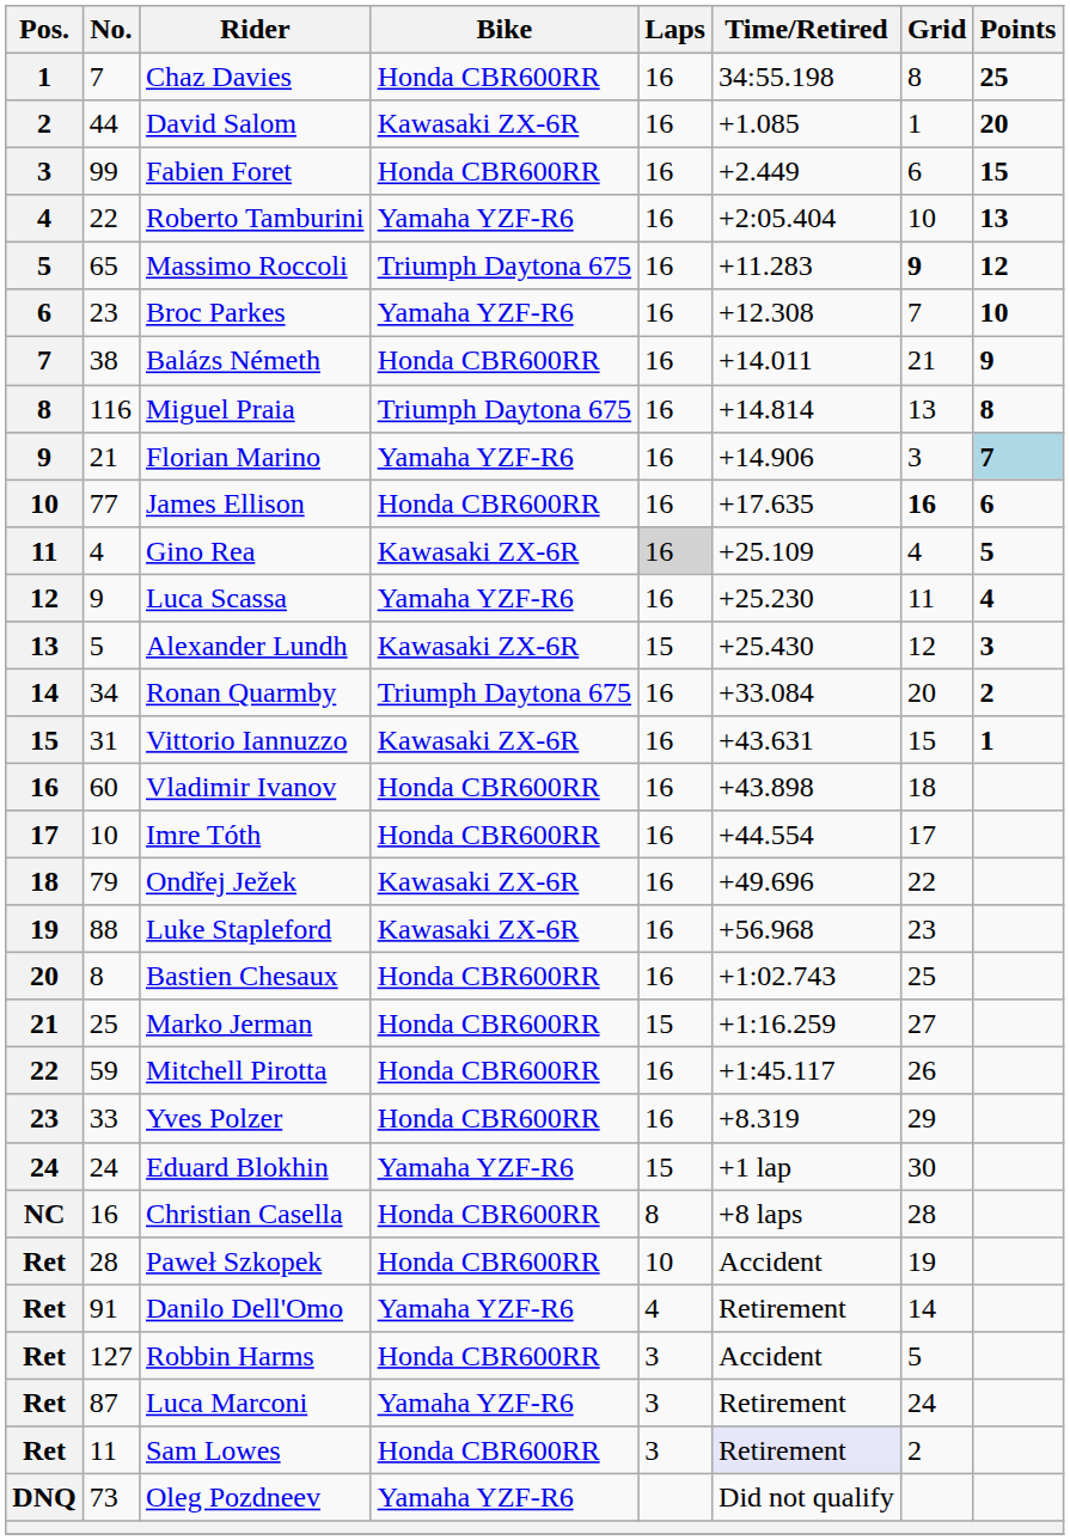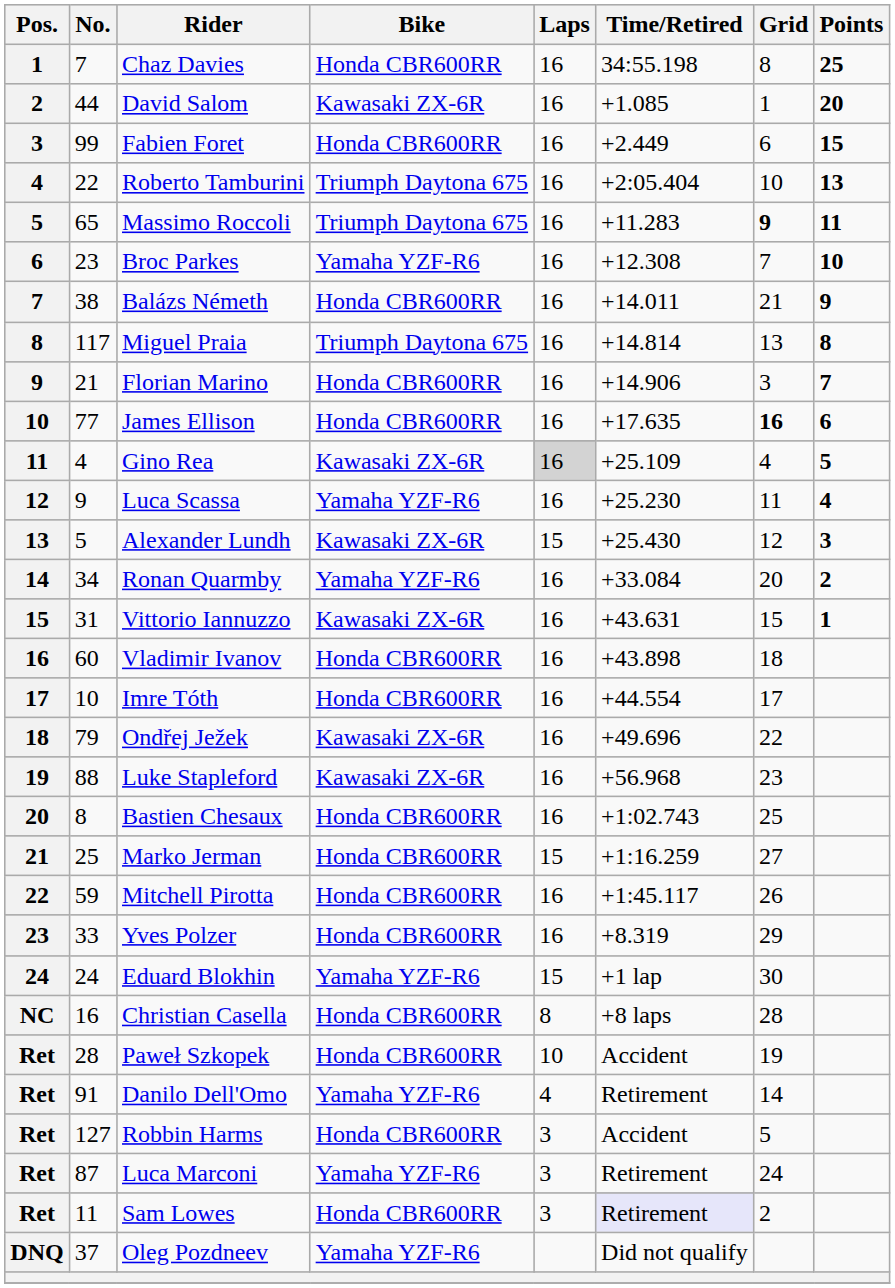 <table class="wikitable" style="font-size: 95%;">
 <tr>
 <th>Pos.</th>
 <th>No.</th>
 <th>Rider</th>
 <th>Bike</th>
 <th>Laps</th>
 <th>Time/Retired</th>
 <th>Grid</th>
 <th>Points</th>
 </tr>
 <tr>
 <th>1</th>
 <td>7</td>
 <td> <a href='#'>Chaz Davies</a></td>
 <td><a href='#'>Honda CBR600RR</a></td>
 <td>16</td>
 <td>34:55.198</td>
 <td>8</td>
 <td><strong>25</strong></td>
 </tr>
 <tr>
 <th>2</th>
 <td>44</td>
 <td> <a href='#'>David Salom</a></td>
 <td><a href='#'>Kawasaki ZX-6R</a></td>
 <td>16</td>
 <td>+1.085</td>
 <td>1</td>
 <td><strong>20</strong></td>
 </tr>
 <tr>
 <th>3</th>
 <td>99</td>
 <td> <a href='#'>Fabien Foret</a></td>
 <td><a href='#'>Honda CBR600RR</a></td>
 <td>16</td>
 <td>+2.449</td>
 <td>6</td>
 <td><strong>15</strong></td>
 </tr>
 <tr>
 <th>4</th>
 <td>22</td>
 <td> <a href='#'>Roberto Tamburini</a></td>
-<td><a href='#'>Yamaha YZF-R6</a></td>
+<td><a href='#'>Triumph Daytona 675</a></td>
 <td>16</td>
 <td>+2:05.404</td>
 <td>10</td>
 <td><strong>13</strong></td>
 </tr>
 <tr>
 <th>5</th>
 <td>65</td>
 <td> <a href='#'>Massimo Roccoli</a></td>
 <td><a href='#'>Triumph Daytona 675</a></td>
 <td>16</td>
 <td>+11.283</td>
 <td><strong>9</strong></td>
-<td><strong>12</strong></td>
+<td><strong>11</strong></td>
 </tr>
 <tr>
 <th>6</th>
 <td>23</td>
 <td> <a href='#'>Broc Parkes</a></td>
 <td><a href='#'>Yamaha YZF-R6</a></td>
 <td>16</td>
 <td>+12.308</td>
 <td>7</td>
 <td><strong>10</strong></td>
 </tr>
 <tr>
 <th>7</th>
 <td>38</td>
 <td> <a href='#'>Balázs Németh</a></td>
 <td><a href='#'>Honda CBR600RR</a></td>
 <td>16</td>
 <td>+14.011</td>
 <td>21</td>
 <td><strong>9</strong></td>
 </tr>
 <tr>
 <th>8</th>
-<td>116</td>
+<td>117</td>
 <td> <a href='#'>Miguel Praia</a></td>
 <td><a href='#'>Triumph Daytona 675</a></td>
 <td>16</td>
 <td>+14.814</td>
 <td>13</td>
 <td><strong>8</strong></td>
 </tr>
 <tr>
 <th>9</th>
 <td>21</td>
 <td> <a href='#'>Florian Marino</a></td>
-<td><a href='#'>Yamaha YZF-R6</a></td>
+<td><a href='#'>Honda CBR600RR</a></td>
 <td>16</td>
 <td>+14.906</td>
 <td>3</td>
-<td style="background: lightblue;"><strong>7</strong></td>
+<td><strong>7</strong></td>
 </tr>
 <tr>
 <th>10</th>
 <td>77</td>
 <td> <a href='#'>James Ellison</a></td>
 <td><a href='#'>Honda CBR600RR</a></td>
 <td>16</td>
 <td>+17.635</td>
 <td><strong>16</strong></td>
 <td><strong>6</strong></td>
 </tr>
 <tr>
 <th>11</th>
 <td>4</td>
 <td> <a href='#'>Gino Rea</a></td>
 <td><a href='#'>Kawasaki ZX-6R</a></td>
 <td style="background: lightgrey;">16</td>
 <td>+25.109</td>
 <td>4</td>
 <td><strong>5</strong></td>
 </tr>
 <tr>
 <th>12</th>
 <td>9</td>
 <td> <a href='#'>Luca Scassa</a></td>
 <td><a href='#'>Yamaha YZF-R6</a></td>
 <td>16</td>
 <td>+25.230</td>
 <td>11</td>
 <td><strong>4</strong></td>
 </tr>
 <tr>
 <th>13</th>
 <td>5</td>
 <td> <a href='#'>Alexander Lundh</a></td>
 <td><a href='#'>Kawasaki ZX-6R</a></td>
 <td>15</td>
 <td>+25.430</td>
 <td>12</td>
 <td><strong>3</strong></td>
 </tr>
 <tr>
 <th>14</th>
 <td>34</td>
 <td> <a href='#'>Ronan Quarmby</a></td>
-<td><a href='#'>Triumph Daytona 675</a></td>
+<td><a href='#'>Yamaha YZF-R6</a></td>
 <td>16</td>
 <td>+33.084</td>
 <td>20</td>
 <td><strong>2</strong></td>
 </tr>
 <tr>
 <th>15</th>
 <td>31</td>
 <td> <a href='#'>Vittorio Iannuzzo</a></td>
 <td><a href='#'>Kawasaki ZX-6R</a></td>
 <td>16</td>
 <td>+43.631</td>
 <td>15</td>
 <td><strong>1</strong></td>
 </tr>
 <tr>
 <th>16</th>
 <td>60</td>
 <td> <a href='#'>Vladimir Ivanov</a></td>
 <td><a href='#'>Honda CBR600RR</a></td>
 <td>16</td>
 <td>+43.898</td>
 <td>18</td>
 <td></td>
 </tr>
 <tr>
 <th>17</th>
 <td>10</td>
 <td> <a href='#'>Imre Tóth</a></td>
 <td><a href='#'>Honda CBR600RR</a></td>
 <td>16</td>
 <td>+44.554</td>
 <td>17</td>
 <td></td>
 </tr>
 <tr>
 <th>18</th>
 <td>79</td>
 <td> <a href='#'>Ondřej Ježek</a></td>
 <td><a href='#'>Kawasaki ZX-6R</a></td>
 <td>16</td>
 <td>+49.696</td>
 <td>22</td>
 <td></td>
 </tr>
 <tr>
 <th>19</th>
 <td>88</td>
 <td> <a href='#'>Luke Stapleford</a></td>
 <td><a href='#'>Kawasaki ZX-6R</a></td>
 <td>16</td>
 <td>+56.968</td>
 <td>23</td>
 <td></td>
 </tr>
 <tr>
 <th>20</th>
 <td>8</td>
 <td> <a href='#'>Bastien Chesaux</a></td>
 <td><a href='#'>Honda CBR600RR</a></td>
 <td>16</td>
 <td>+1:02.743</td>
 <td>25</td>
 <td></td>
 </tr>
 <tr>
 <th>21</th>
 <td>25</td>
 <td> <a href='#'>Marko Jerman</a></td>
 <td><a href='#'>Honda CBR600RR</a></td>
 <td>15</td>
 <td>+1:16.259</td>
 <td>27</td>
 <td></td>
 </tr>
 <tr>
 <th>22</th>
 <td>59</td>
 <td> <a href='#'>Mitchell Pirotta</a></td>
 <td><a href='#'>Honda CBR600RR</a></td>
 <td>16</td>
 <td>+1:45.117</td>
 <td>26</td>
 <td></td>
 </tr>
 <tr>
 <th>23</th>
 <td>33</td>
 <td> <a href='#'>Yves Polzer</a></td>
 <td><a href='#'>Honda CBR600RR</a></td>
 <td>16</td>
 <td>+8.319</td>
 <td>29</td>
 <td></td>
 </tr>
 <tr>
 <th>24</th>
 <td>24</td>
 <td> <a href='#'>Eduard Blokhin</a></td>
 <td><a href='#'>Yamaha YZF-R6</a></td>
 <td>15</td>
 <td>+1 lap</td>
 <td>30</td>
 <td></td>
 </tr>
 <tr>
 <th>NC</th>
 <td>16</td>
 <td> <a href='#'>Christian Casella</a></td>
 <td><a href='#'>Honda CBR600RR</a></td>
 <td>8</td>
 <td>+8 laps</td>
 <td>28</td>
 <td></td>
 </tr>
 <tr>
 <th>Ret</th>
 <td>28</td>
 <td> <a href='#'>Paweł Szkopek</a></td>
 <td><a href='#'>Honda CBR600RR</a></td>
 <td>10</td>
 <td>Accident</td>
 <td>19</td>
 <td></td>
 </tr>
 <tr>
 <th>Ret</th>
 <td>91</td>
 <td> <a href='#'>Danilo Dell'Omo</a></td>
 <td><a href='#'>Yamaha YZF-R6</a></td>
 <td>4</td>
 <td>Retirement</td>
 <td>14</td>
 <td></td>
 </tr>
 <tr>
 <th>Ret</th>
 <td>127</td>
 <td> <a href='#'>Robbin Harms</a></td>
 <td><a href='#'>Honda CBR600RR</a></td>
 <td>3</td>
 <td>Accident</td>
 <td>5</td>
 <td></td>
 </tr>
 <tr>
 <th>Ret</th>
 <td>87</td>
 <td> <a href='#'>Luca Marconi</a></td>
 <td><a href='#'>Yamaha YZF-R6</a></td>
 <td>3</td>
 <td>Retirement</td>
 <td>24</td>
 <td></td>
 </tr>
 <tr>
 <th>Ret</th>
 <td>11</td>
 <td> <a href='#'>Sam Lowes</a></td>
 <td><a href='#'>Honda CBR600RR</a></td>
 <td>3</td>
 <td style="background: lavender;">Retirement</td>
 <td>2</td>
 <td></td>
 </tr>
 <tr>
 <th>DNQ</th>
-<td>73</td>
+<td>37</td>
 <td> <a href='#'>Oleg Pozdneev</a></td>
 <td><a href='#'>Yamaha YZF-R6</a></td>
 <td></td>
 <td>Did not qualify</td>
 <td></td>
 <td></td>
 </tr>
 <tr>
 <th colspan=8></th>
 </tr>
 <tr>
 </tr>
 </table>
